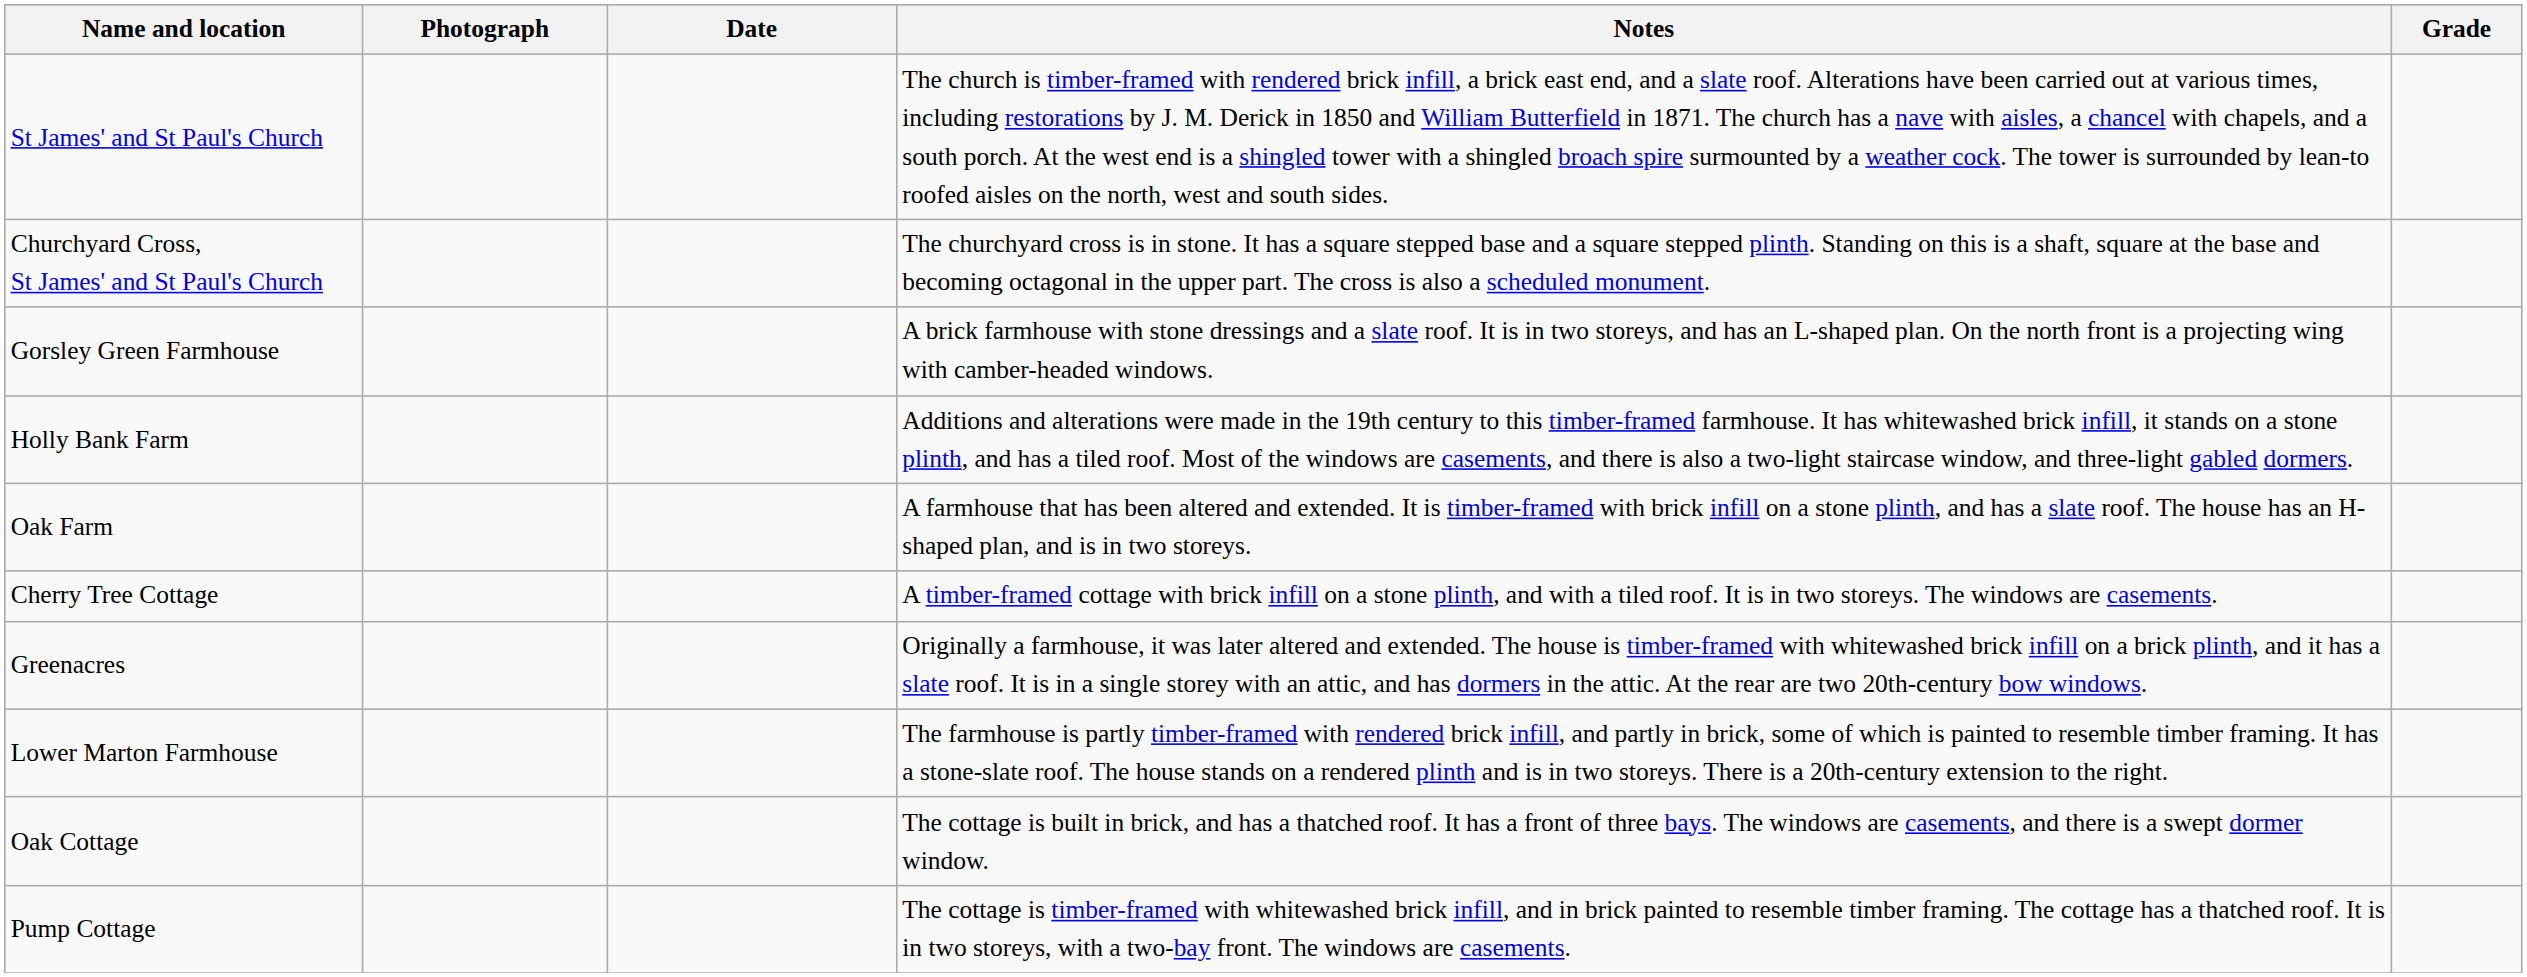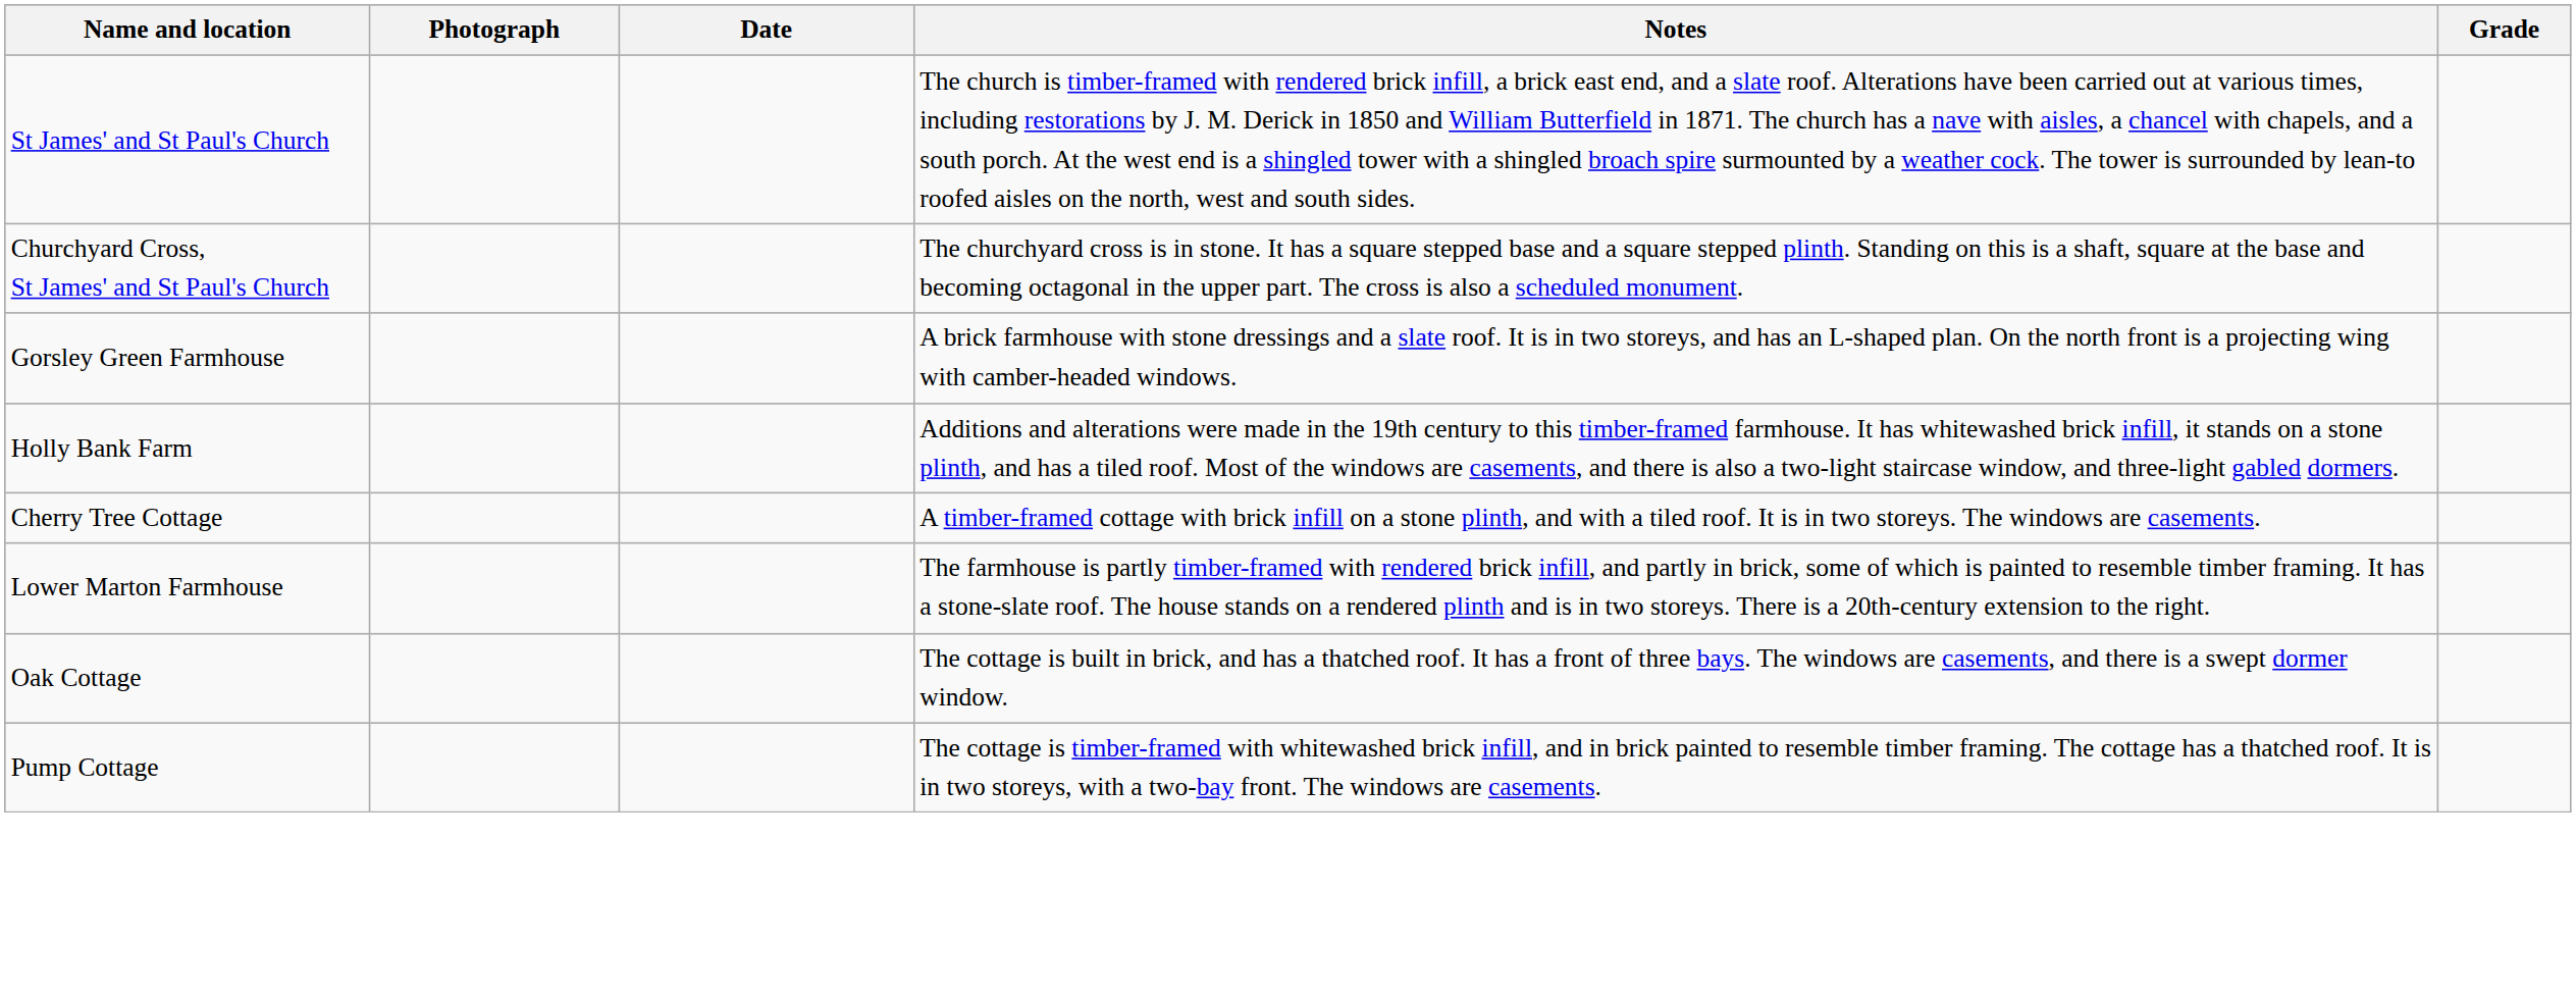 <table class="wikitable sortable plainrowheaders" style="width:100%;border:0px;text-align:left;line-height:150%;">
 <tr>
 <th scope="col" style="width:150px">Name and location</th>
 <th scope="col" style="width:100px" class="unsortable">Photograph</th>
 <th scope="col" style="width:120px">Date</th>
 <th scope="col" style="width:650px" class="unsortable">Notes</th>
 <th scope="col" style="width:50px">Grade</th>
 </tr>
 <tr>
 <td><a href='#'>St James' and St Paul's Church</a><br><small></small></td>
 <td></td>
 <td align="center"></td>
 <td>The church is <a href='#'>timber-framed</a> with <a href='#'>rendered</a> brick <a href='#'>infill</a>, a brick east end, and a <a href='#'>slate</a> roof. Alterations have been carried out at various times, including <a href='#'>restorations</a> by J. M. Derick in 1850 and <a href='#'>William Butterfield</a> in 1871. The church has a <a href='#'>nave</a> with <a href='#'>aisles</a>, a <a href='#'>chancel</a> with chapels, and a south porch. At the west end is a <a href='#'>shingled</a> tower with a shingled <a href='#'>broach spire</a> surmounted by a <a href='#'>weather cock</a>. The tower is surrounded by lean-to roofed aisles on the north, west and south sides.</td>
 <td align="center" ></td>
 </tr>
 <tr>
 <td>Churchyard Cross,<br><a href='#'>St James' and St Paul's Church</a><br><small></small></td>
 <td></td>
 <td align="center"></td>
 <td>The churchyard cross is in stone. It has a square stepped base and a square stepped <a href='#'>plinth</a>. Standing on this is a shaft, square at the base and becoming octagonal in the upper part. The cross is also a <a href='#'>scheduled monument</a>.</td>
 <td align="center" ></td>
 </tr>
 <tr>
 <td>Gorsley Green Farmhouse<br><small></small></td>
 <td></td>
 <td align="center"></td>
 <td>A brick farmhouse with stone dressings and a <a href='#'>slate</a> roof. It is in two storeys, and has an L-shaped plan. On the north front is a projecting wing with camber-headed windows.</td>
 <td align="center" ></td>
 </tr>
 <tr>
 <td>Holly Bank Farm<br><small></small></td>
 <td></td>
 <td align="center"></td>
 <td>Additions and alterations were made in the 19th century to this <a href='#'>timber-framed</a> farmhouse. It has whitewashed brick <a href='#'>infill</a>, it stands on a stone <a href='#'>plinth</a>, and has a tiled roof. Most of the windows are <a href='#'>casements</a>, and there is also a two-light staircase window, and three-light <a href='#'>gabled</a> <a href='#'>dormers</a>.</td>
 <td align="center" ></td>
 </tr>
 <tr>
-<td>Oak Farm<br><small></small></td>
-<td></td>
-<td align="center"></td>
-<td>A farmhouse that has been altered and extended. It is <a href='#'>timber-framed</a> with brick <a href='#'>infill</a> on a stone <a href='#'>plinth</a>, and has a <a href='#'>slate</a> roof. The house has an H-shaped plan, and is in two storeys.</td>
-<td align="center" ></td>
-</tr>
-<tr>
 <td>Cherry Tree Cottage<br><small></small></td>
 <td></td>
 <td align="center"></td>
 <td>A <a href='#'>timber-framed</a> cottage with brick <a href='#'>infill</a> on a stone <a href='#'>plinth</a>, and with a tiled roof. It is in two storeys. The windows are <a href='#'>casements</a>.</td>
-<td align="center" ></td>
-</tr>
-<tr>
-<td>Greenacres<br><small></small></td>
-<td></td>
-<td align="center"></td>
-<td>Originally a farmhouse, it was later altered and extended. The house is <a href='#'>timber-framed</a> with whitewashed brick <a href='#'>infill</a> on a brick <a href='#'>plinth</a>, and it has a <a href='#'>slate</a> roof. It is in a single storey with an attic, and has <a href='#'>dormers</a> in the attic. At the rear are two 20th-century <a href='#'>bow windows</a>.</td>
 <td align="center" ></td>
 </tr>
 <tr>
 <td>Lower Marton Farmhouse<br><small></small></td>
 <td></td>
 <td align="center"></td>
 <td>The farmhouse is partly <a href='#'>timber-framed</a> with <a href='#'>rendered</a> brick <a href='#'>infill</a>, and partly in brick, some of which is painted to resemble timber framing. It has a stone-slate roof. The house stands on a rendered <a href='#'>plinth</a> and is in two storeys. There is a 20th-century extension to the right.</td>
 <td align="center" ></td>
 </tr>
 <tr>
 <td>Oak Cottage<br><small></small></td>
 <td></td>
 <td align="center"></td>
 <td>The cottage is built in brick, and has a thatched roof. It has a front of three <a href='#'>bays</a>. The windows are <a href='#'>casements</a>, and there is a swept <a href='#'>dormer</a> window.</td>
 <td align="center" ></td>
 </tr>
 <tr>
 <td>Pump Cottage<br><small></small></td>
 <td></td>
 <td align="center"></td>
 <td>The cottage is <a href='#'>timber-framed</a> with whitewashed brick <a href='#'>infill</a>, and in brick painted to resemble timber framing. The cottage has a thatched roof. It is in two storeys, with a two-<a href='#'>bay</a> front. The windows are <a href='#'>casements</a>.</td>
 <td align="center" ></td>
 </tr>
 <tr>
 </tr>
 </table>
